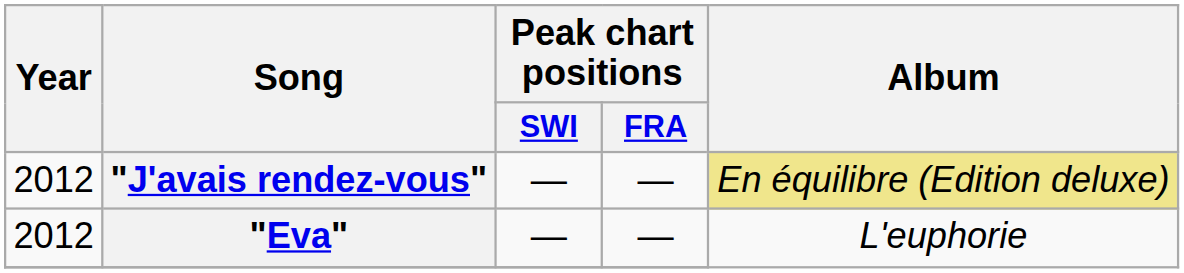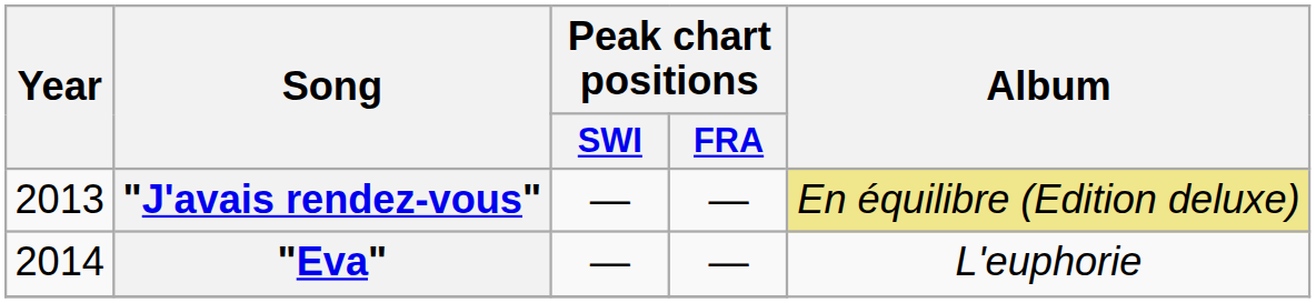 <table class="wikitable plainrowheaders" style="text-align:center;" border="1">
 <tr>
 <th scope="col" rowspan="2">Year</th>
 <th scope="col" rowspan="2">Song</th>
 <th scope="col" colspan="2">Peak chart positions</th>
 <th scope="col" rowspan="2">Album</th>
 </tr>
 <tr>
 <th scope="col" style="width:3em;font-size:85%;"><a href='#'>SWI</a></th>
 <th scope="col" style="width:3em;font-size:85%;"><a href='#'>FRA</a></th>
 </tr>
 <tr>
-<td>2012</td>
+<td>2013</td>
 <th scope="row">"<a href='#'>J'avais rendez-vous</a>"</th>
 <td>—</td>
 <td>—</td>
 <td style="background: khaki;"><em>En équilibre (Edition deluxe)</em></td>
 </tr>
 <tr>
-<td>2012</td>
+<td>2014</td>
 <th scope="row">"<a href='#'>Eva</a>"</th>
 <td>—</td>
 <td>—</td>
 <td rowspan="3"><em>L'euphorie</em></td>
 </tr>
 <tr>
 </tr>
 </table>
